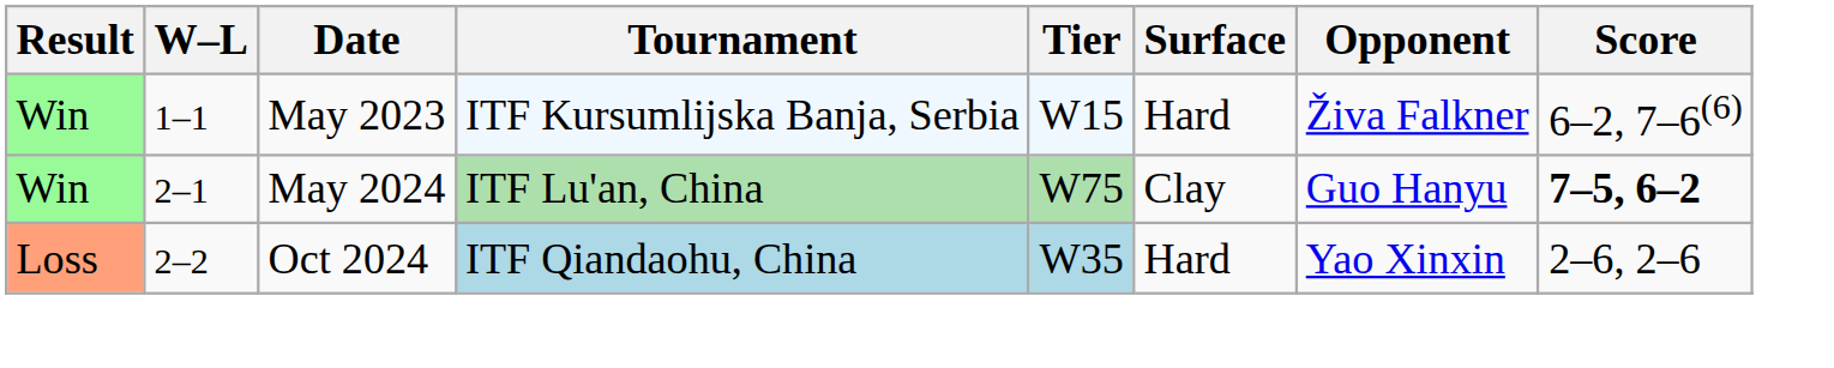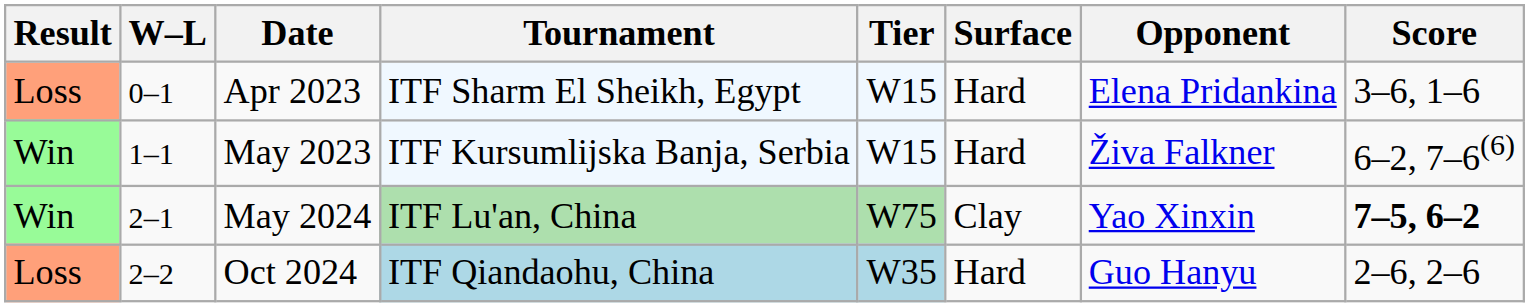 <table class="wikitable sortable">
 <tr>
 <th>Result</th>
 <th class="unsortable">W–L</th>
 <th>Date</th>
 <th>Tournament</th>
 <th>Tier</th>
 <th>Surface</th>
 <th>Opponent</th>
 <th class="unsortable">Score</th>
+</tr>
+<tr>
+<td bgcolor="FFA07A">Loss</td>
+<td><small>0–1</small></td>
+<td>Apr 2023</td>
+<td bgcolor="#f0f8ff">ITF Sharm El Sheikh, Egypt</td>
+<td bgcolor="#f0f8ff">W15</td>
+<td>Hard</td>
+<td> <a href='#'>Elena Pridankina</a></td>
+<td>3–6, 1–6</td>
 </tr>
 <tr>
 <td bgcolor="98FB98">Win</td>
 <td><small>1–1</small></td>
 <td>May 2023</td>
 <td bgcolor="#f0f8ff">ITF Kursumlijska Banja, Serbia</td>
 <td bgcolor="#f0f8ff">W15</td>
 <td>Hard</td>
 <td> <a href='#'>Živa Falkner</a></td>
 <td>6–2, 7–6<sup>(6)</sup></td>
 </tr>
 <tr>
 <td bgcolor="98FB98">Win</td>
 <td><small>2–1</small></td>
 <td>May 2024</td>
 <td bgcolor="#addfad">ITF Lu'an, China</td>
 <td bgcolor="#addfad">W75</td>
 <td>Clay</td>
-<td> <a href='#'>Guo Hanyu</a></td>
+<td> <a href='#'>Yao Xinxin</a></td>
 <td><strong>7–5, 6–2</strong></td>
 </tr>
 <tr>
 <td bgcolor="FFA07A">Loss</td>
 <td><small>2–2</small></td>
 <td>Oct 2024</td>
 <td style="background:lightblue;">ITF Qiandaohu, China</td>
 <td style="background:lightblue;">W35</td>
 <td>Hard</td>
-<td> <a href='#'>Yao Xinxin</a></td>
+<td> <a href='#'>Guo Hanyu</a></td>
 <td>2–6, 2–6</td>
 </tr>
 </table>
